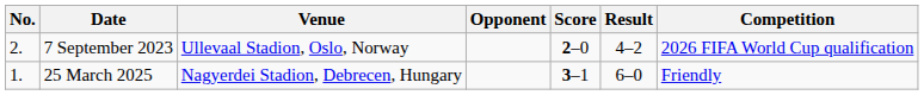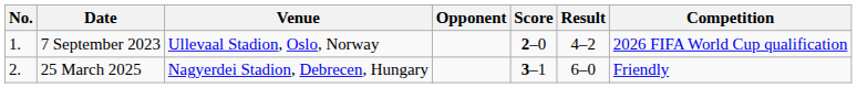 <table class="wikitable">
 <tr>
 <th>No.</th>
 <th>Date</th>
 <th>Venue</th>
 <th>Opponent</th>
 <th>Score</th>
 <th>Result</th>
 <th>Competition</th>
 </tr>
 <tr>
-<td>2.</td>
+<td>1.</td>
 <td>7 September 2023</td>
 <td><a href='#'>Ullevaal Stadion</a>, <a href='#'>Oslo</a>, Norway</td>
 <td></td>
 <td align=center><strong>2</strong>–0</td>
 <td align=center>4–2</td>
 <td><a href='#'>2026 FIFA World Cup qualification</a></td>
 </tr>
 <tr>
-<td>1.</td>
+<td>2.</td>
 <td>25 March 2025</td>
 <td><a href='#'>Nagyerdei Stadion</a>, <a href='#'>Debrecen</a>, Hungary</td>
 <td></td>
 <td align=center><strong>3</strong>–1</td>
 <td align=center>6–0</td>
 <td><a href='#'>Friendly</a></td>
 </tr>
 </table>
